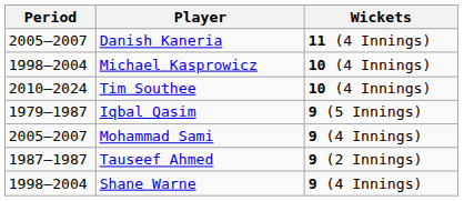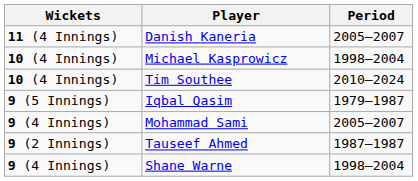 <table class="wikitable">
 <tr>
+<th style="width:130px;">Wickets</th>
+<th style="width:180px;">Player</th>
 <th style="width:75px;">Period</th>
-<th style="width:180px;">Player</th>
-<th style="width:130px;">Wickets</th>
 </tr>
 <tr>
+<td><strong>11</strong> (4 Innings)</td>
+<td> <a href='#'>Danish Kaneria</a></td>
 <td class="nowrap">2005–2007</td>
-<td> <a href='#'>Danish Kaneria</a></td>
-<td><strong>11</strong> (4 Innings)</td>
 </tr>
 <tr>
+<td><strong>10</strong> (4 Innings)</td>
+<td> <a href='#'>Michael Kasprowicz</a></td>
 <td>1998–2004</td>
-<td> <a href='#'>Michael Kasprowicz</a></td>
-<td><strong>10</strong> (4 Innings)</td>
 </tr>
 <tr>
+<td><strong>10</strong> (4 Innings)</td>
+<td> <a href='#'>Tim Southee</a></td>
 <td>2010–2024</td>
-<td> <a href='#'>Tim Southee</a></td>
-<td><strong>10</strong> (4 Innings)</td>
 </tr>
 <tr>
+<td><strong>9</strong> (5 Innings)</td>
+<td> <a href='#'>Iqbal Qasim</a></td>
 <td>1979–1987</td>
-<td> <a href='#'>Iqbal Qasim</a></td>
-<td><strong>9</strong> (5 Innings)</td>
 </tr>
 <tr>
+<td><strong>9</strong> (4 Innings)</td>
+<td> <a href='#'>Mohammad Sami</a></td>
 <td>2005–2007</td>
-<td> <a href='#'>Mohammad Sami</a></td>
-<td><strong>9</strong> (4 Innings)</td>
 </tr>
 <tr>
+<td><strong>9</strong> (2 Innings)</td>
+<td> <a href='#'>Tauseef Ahmed</a></td>
 <td>1987–1987</td>
-<td> <a href='#'>Tauseef Ahmed</a></td>
-<td><strong>9</strong> (2 Innings)</td>
 </tr>
 <tr>
+<td><strong>9</strong> (4 Innings)</td>
+<td> <a href='#'>Shane Warne</a></td>
 <td>1998–2004</td>
-<td> <a href='#'>Shane Warne</a></td>
-<td><strong>9</strong> (4 Innings)</td>
 </tr>
 </table>
